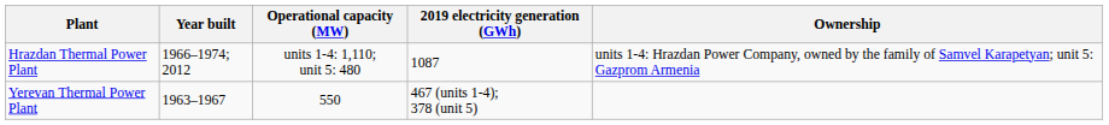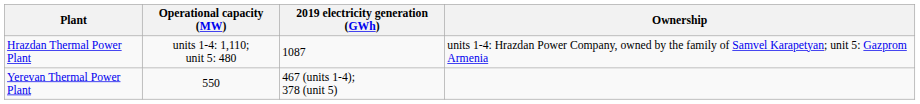 <table class="wikitable">
 <tr>
 <th>Plant</th>
-<th>Year built</th>
 <th>Operational capacity (<a href='#'>MW</a>)</th>
 <th>2019 electricity generation (<a href='#'>GWh</a>)</th>
 <th>Ownership</th>
 </tr>
 <tr>
 <td><a href='#'>Hrazdan Thermal Power Plant</a></td>
-<td>1966–1974; 2012</td>
 <td style="text-align:center;">units 1-4: 1,110;<br>unit 5: 480</td>
 <td>1087</td>
 <td>units 1-4: Hrazdan Power Company, owned by the family of <a href='#'>Samvel Karapetyan</a>; unit 5: <a href='#'>Gazprom Armenia</a></td>
 </tr>
 <tr>
 <td><a href='#'>Yerevan Thermal Power Plant</a></td>
-<td>1963–1967</td>
 <td style="text-align:center;">550</td>
 <td>467 (units 1-4);<br>378 (unit 5)</td>
 <td></td>
 </tr>
 </table>
